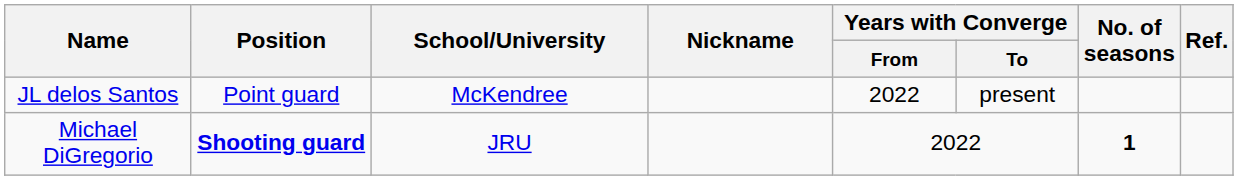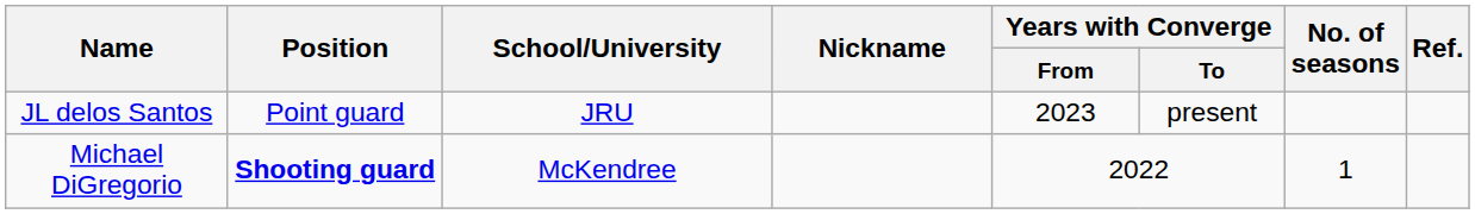 <table class="wikitable sortable" style="text-align:center" width="98%">
 <tr>
 <th style="width:180px;" rowspan="2">Name</th>
 <th style="width:180px;" rowspan="2">Position</th>
 <th style="width:250px;" rowspan="2">School/University</th>
 <th style="width:180px;" rowspan="2">Nickname</th>
 <th style="width:180px; text-align:center;" colspan="2">Years with Converge</th>
 <th rowspan="2">No. of seasons</th>
 <th rowspan="2"; class=unsortable>Ref.</th>
 </tr>
 <tr>
 <th style="width:10%; text-align:center;"><small>From</small></th>
 <th style="width:10%; text-align:center;"><small>To</small></th>
 </tr>
 <tr>
 <td><a href='#'>JL delos Santos</a></td>
 <td><a href='#'>Point guard</a></td>
-<td><a href='#'>McKendree</a></td>
+<td><a href='#'>JRU</a></td>
 <td></td>
-<td>2022</td>
+<td>2023</td>
 <td>present</td>
 <td></td>
 <td></td>
 </tr>
 <tr>
 <td><a href='#'>Michael DiGregorio</a></td>
 <td><strong><a href='#'>Shooting guard</a></strong></td>
-<td><a href='#'>JRU</a></td>
+<td><a href='#'>McKendree</a></td>
 <td></td>
 <td colspan="2">2022</td>
-<td><strong>1</strong></td>
+<td>1</td>
 <td></td>
 </tr>
 </table>
